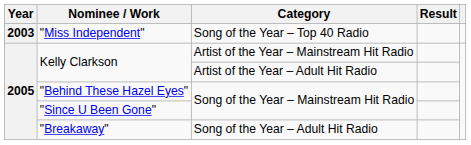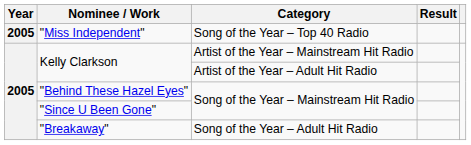 <table class="wikitable plainrowheaders">
 <tr>
 <th>Year</th>
 <th>Nominee / Work</th>
 <th>Category</th>
 <th>Result</th>
 <th></th>
 </tr>
 <tr>
-<th scope="row">2003</th>
+<th scope="row">2005</th>
 <td>"<a href='#'>Miss Independent</a>"</td>
 <td>Song of the Year – Top 40 Radio</td>
 <td></td>
 <td align="center"></td>
 </tr>
 <tr>
 <th scope="row" rowspan="5">2005</th>
 <td rowspan="2">Kelly Clarkson</td>
 <td>Artist of the Year – Mainstream Hit Radio</td>
 <td></td>
 <td align="center" rowspan="5"><br></td>
 </tr>
 <tr>
 <td>Artist of the Year – Adult Hit Radio</td>
 <td></td>
 </tr>
 <tr>
 <td>"<a href='#'>Behind These Hazel Eyes</a>"</td>
 <td rowspan="2">Song of the Year – Mainstream Hit Radio</td>
 <td></td>
 </tr>
 <tr>
 <td>"<a href='#'>Since U Been Gone</a>"</td>
 <td></td>
 </tr>
 <tr>
 <td>"<a href='#'>Breakaway</a>"</td>
 <td>Song of the Year – Adult Hit Radio</td>
 <td></td>
 </tr>
 </table>
